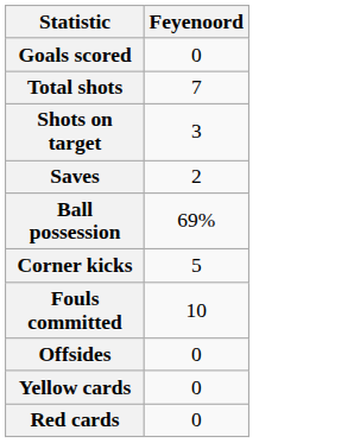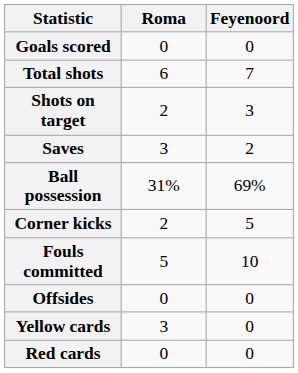 <table class="wikitable plainrowheaders" style="text-align:center">
 <tr>
 <th scope="col" style="width:100px">Statistic</th>
+<th scope="col" style="width:70px">Roma</th>
 <th scope="col" style="width:70px">Feyenoord</th>
 </tr>
 <tr>
 <th scope=row>Goals scored</th>
 <td>0</td>
+<td>0</td>
 </tr>
 <tr>
 <th scope=row>Total shots</th>
+<td>6</td>
 <td>7</td>
 </tr>
 <tr>
 <th scope=row>Shots on target</th>
+<td>2</td>
 <td>3</td>
 </tr>
 <tr>
 <th scope=row>Saves</th>
+<td>3</td>
 <td>2</td>
 </tr>
 <tr>
 <th scope=row>Ball possession</th>
+<td>31%</td>
 <td>69%</td>
 </tr>
 <tr>
 <th scope=row>Corner kicks</th>
+<td>2</td>
 <td>5</td>
 </tr>
 <tr>
 <th scope=row>Fouls committed</th>
+<td>5</td>
 <td>10</td>
 </tr>
 <tr>
 <th scope=row>Offsides</th>
 <td>0</td>
+<td>0</td>
 </tr>
 <tr>
 <th scope=row>Yellow cards</th>
+<td>3</td>
 <td>0</td>
 </tr>
 <tr>
 <th scope=row>Red cards</th>
 <td>0</td>
+<td>0</td>
 </tr>
 </table>
